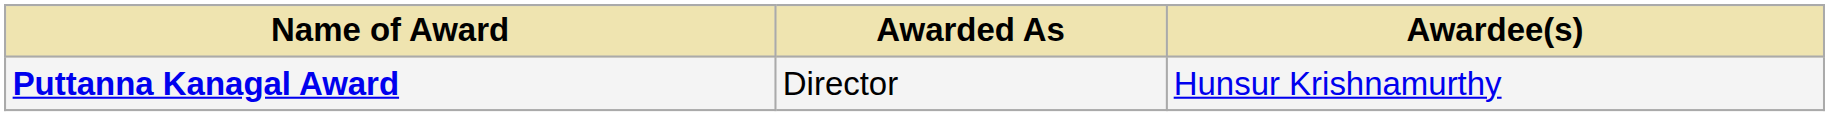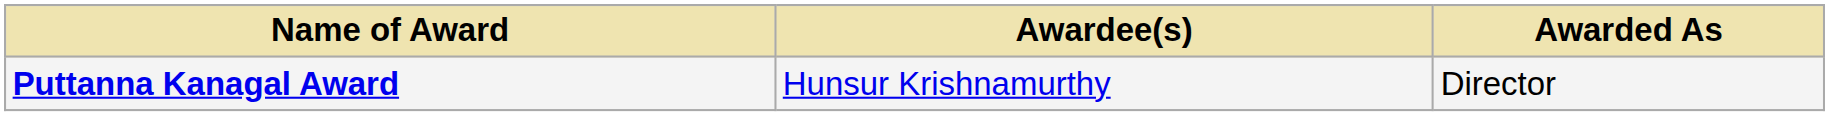 <table class="wikitable" style="width:100%;">
 <tr>
 <th style="background-color:#EFE4B0;">Name of Award</th>
+<th style="background-color:#EFE4B0;">Awardee(s)</th>
 <th style="background-color:#EFE4B0;">Awarded As</th>
-<th style="background-color:#EFE4B0;">Awardee(s)</th>
 </tr>
 <tr style="background-color:#F4F4F4">
 <td><strong><a href='#'>Puttanna Kanagal Award</a></strong></td>
+<td><a href='#'>Hunsur Krishnamurthy</a></td>
 <td>Director</td>
-<td><a href='#'>Hunsur Krishnamurthy</a></td>
 </tr>
 </table>
